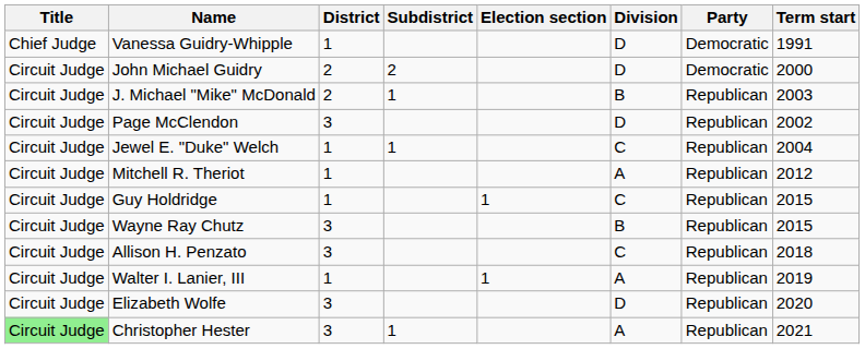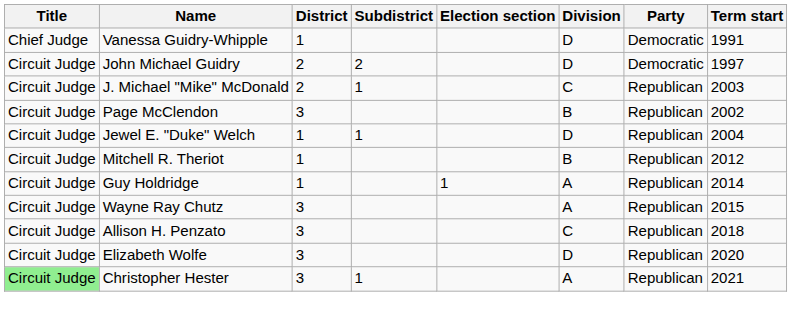 <table class = "wikitable">
 <tr>
 <th>Title</th>
 <th>Name</th>
 <th>District</th>
 <th>Subdistrict</th>
 <th>Election section</th>
 <th>Division</th>
 <th>Party</th>
 <th>Term start</th>
 </tr>
 <tr>
 <td>Chief Judge</td>
 <td>Vanessa Guidry-Whipple</td>
 <td>1</td>
 <td></td>
 <td></td>
 <td>D</td>
 <td>Democratic</td>
 <td>1991</td>
 </tr>
 <tr>
 <td>Circuit Judge</td>
 <td>John Michael Guidry</td>
 <td>2</td>
 <td>2</td>
 <td></td>
 <td>D</td>
 <td>Democratic</td>
-<td>2000</td>
+<td>1997</td>
 </tr>
 <tr>
 <td>Circuit Judge</td>
 <td>J. Michael "Mike" McDonald</td>
 <td>2</td>
 <td>1</td>
 <td></td>
-<td>B</td>
+<td>C</td>
 <td>Republican</td>
 <td>2003</td>
 </tr>
 <tr>
 <td>Circuit Judge</td>
 <td>Page McClendon</td>
 <td>3</td>
 <td></td>
 <td></td>
-<td>D</td>
+<td>B</td>
 <td>Republican</td>
 <td>2002</td>
 </tr>
 <tr>
 <td>Circuit Judge</td>
 <td>Jewel E. "Duke" Welch</td>
 <td>1</td>
 <td>1</td>
 <td></td>
-<td>C</td>
+<td>D</td>
 <td>Republican</td>
 <td>2004</td>
 </tr>
 <tr>
 <td>Circuit Judge</td>
 <td>Mitchell R. Theriot</td>
 <td>1</td>
 <td></td>
 <td></td>
-<td>A</td>
+<td>B</td>
 <td>Republican</td>
 <td>2012</td>
 </tr>
 <tr>
 <td>Circuit Judge</td>
 <td>Guy Holdridge</td>
 <td>1</td>
 <td></td>
 <td>1</td>
-<td>C</td>
+<td>A</td>
 <td>Republican</td>
-<td>2015</td>
+<td>2014</td>
 </tr>
 <tr>
 <td>Circuit Judge</td>
 <td>Wayne Ray Chutz</td>
 <td>3</td>
 <td></td>
 <td></td>
-<td>B</td>
+<td>A</td>
 <td>Republican</td>
 <td>2015</td>
 </tr>
 <tr>
 <td>Circuit Judge</td>
 <td>Allison H. Penzato</td>
 <td>3</td>
 <td></td>
 <td></td>
 <td>C</td>
 <td>Republican</td>
 <td>2018</td>
-</tr>
-<tr>
-<td>Circuit Judge</td>
-<td>Walter I. Lanier, III</td>
-<td>1</td>
-<td></td>
-<td>1</td>
-<td>A</td>
-<td>Republican</td>
-<td>2019</td>
 </tr>
 <tr>
 <td>Circuit Judge</td>
 <td>Elizabeth Wolfe</td>
 <td>3</td>
 <td></td>
 <td></td>
 <td>D</td>
 <td>Republican</td>
 <td>2020</td>
 </tr>
 <tr>
 <td style="background: lightgreen;">Circuit Judge</td>
 <td>Christopher Hester</td>
 <td>3</td>
 <td>1</td>
 <td></td>
 <td>A</td>
 <td>Republican</td>
 <td>2021</td>
 </tr>
 </table>
